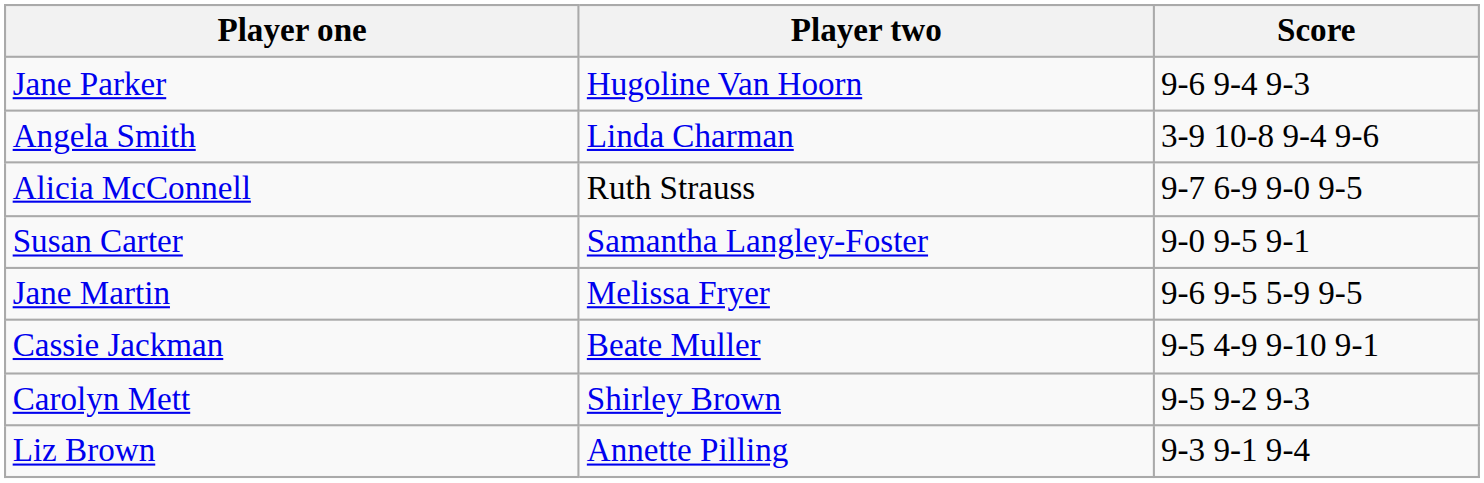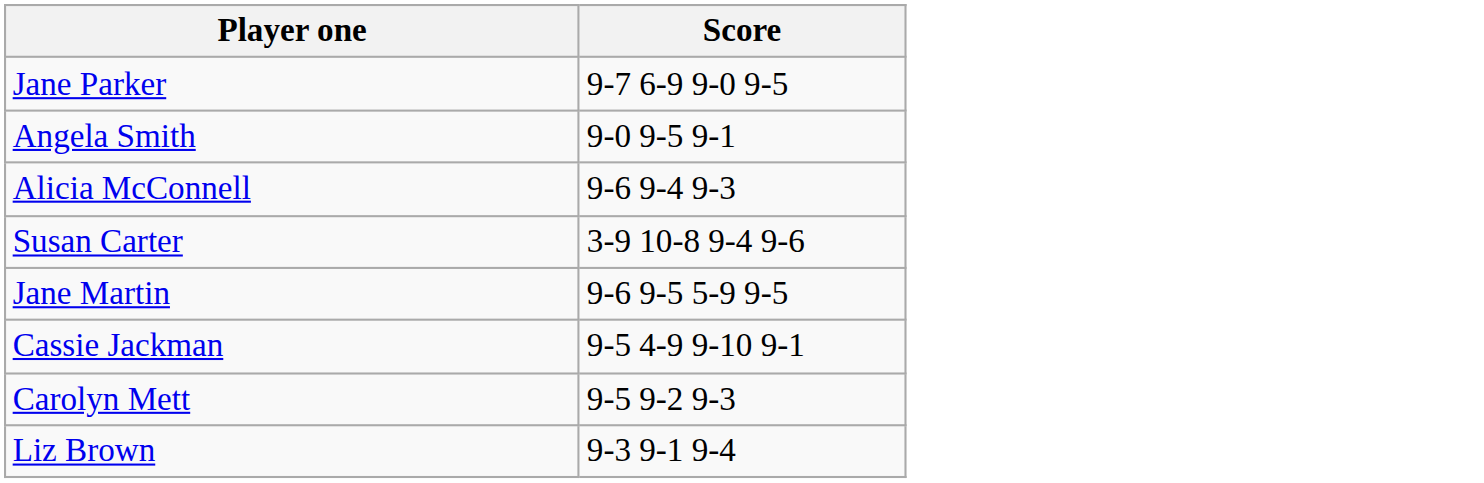 <table class="wikitable">
 <tr>
 <th width=270>Player one</th>
-<th width=270>Player two</th>
 <th width=150>Score</th>
 </tr>
 <tr>
 <td> <a href='#'>Jane Parker</a></td>
-<td> <a href='#'>Hugoline Van Hoorn</a></td>
+<td>9-7 6-9 9-0 9-5</td>
+</tr>
+<tr>
+<td> <a href='#'>Angela Smith</a></td>
+<td>9-0 9-5 9-1</td>
+</tr>
+<tr>
+<td> <a href='#'>Alicia McConnell</a></td>
 <td>9-6 9-4 9-3</td>
 </tr>
 <tr>
-<td> <a href='#'>Angela Smith</a></td>
-<td> <a href='#'>Linda Charman</a></td>
+<td> <a href='#'>Susan Carter</a></td>
 <td>3-9 10-8 9-4 9-6</td>
 </tr>
 <tr>
-<td> <a href='#'>Alicia McConnell</a></td>
-<td> Ruth Strauss</td>
-<td>9-7 6-9 9-0 9-5</td>
-</tr>
-<tr>
-<td> <a href='#'>Susan Carter</a></td>
-<td> <a href='#'>Samantha Langley-Foster</a></td>
-<td>9-0 9-5 9-1</td>
-</tr>
-<tr>
 <td> <a href='#'>Jane Martin</a></td>
-<td> <a href='#'>Melissa Fryer</a></td>
 <td>9-6 9-5 5-9 9-5</td>
 </tr>
 <tr>
 <td> <a href='#'>Cassie Jackman</a></td>
-<td> <a href='#'>Beate Muller</a></td>
 <td>9-5 4-9 9-10 9-1</td>
 </tr>
 <tr>
 <td> <a href='#'>Carolyn Mett</a></td>
-<td> <a href='#'>Shirley Brown</a></td>
 <td>9-5 9-2 9-3</td>
 </tr>
 <tr>
 <td> <a href='#'>Liz Brown</a></td>
-<td> <a href='#'>Annette Pilling</a></td>
 <td>9-3 9-1 9-4</td>
 </tr>
 </table>
